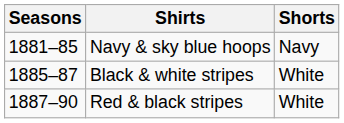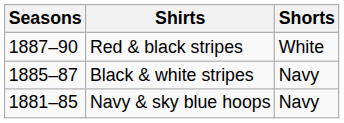 <table class="wikitable">
 <tr>
 <th>Seasons</th>
 <th>Shirts</th>
 <th>Shorts</th>
 </tr>
 <tr>
+<td>1887–90</td>
+<td>Red & black stripes</td>
+<td>White</td>
+</tr>
+<tr>
+<td>1885–87</td>
+<td>Black & white stripes</td>
+<td>Navy</td>
+</tr>
+<tr>
 <td>1881–85</td>
 <td>Navy & sky blue hoops</td>
 <td>Navy</td>
 </tr>
-<tr>
-<td>1885–87</td>
-<td>Black & white stripes</td>
-<td>White</td>
-</tr>
-<tr>
-<td>1887–90</td>
-<td>Red & black stripes</td>
-<td>White</td>
-</tr>
 </table>
